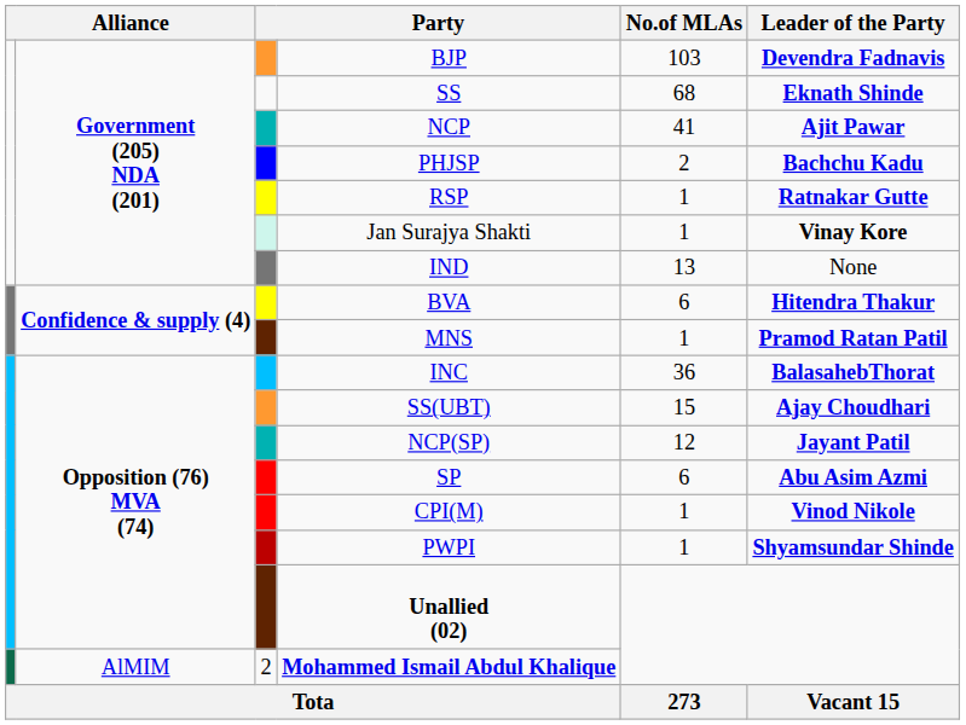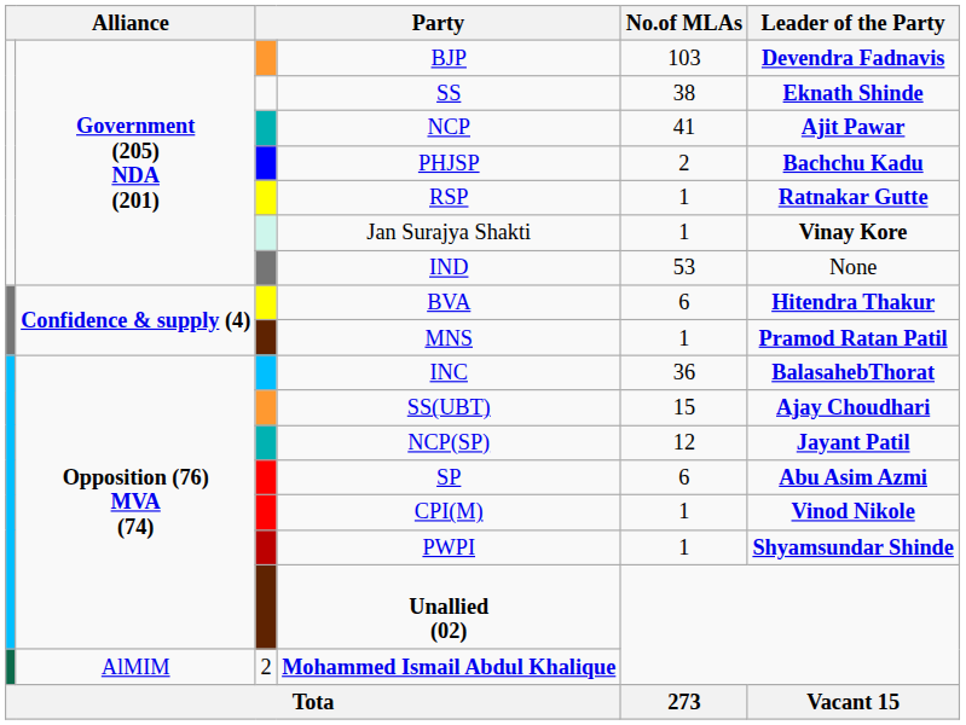 <table class="wikitable sortable" style="text-align:center;">
 <tr>
 <th colspan=2>Alliance</th>
 <th colspan="2">Party</th>
 <th>No.of MLAs</th>
 <th>Leader of the Party</th>
 </tr>
 <tr>
 <td rowspan="7" bgcolor=></td>
 <td rowspan="7"><strong><a href='#'>Government</a><br>(205)</strong><br><strong><a href='#'>NDA</a></strong><br><strong>(201)</strong></td>
 <td bgcolor=#FF99933></td>
 <td><a href='#'>BJP</a></td>
 <td>103</td>
 <td><strong><a href='#'>Devendra Fadnavis</a></strong></td>
 </tr>
 <tr>
 <td bgcolor=></td>
 <td><a href='#'>SS</a></td>
-<td>68</td>
+<td>38</td>
 <td><strong><a href='#'>Eknath Shinde</a></strong></td>
 </tr>
 <tr>
 <td bgcolor=#00B2B2></td>
 <td><a href='#'>NCP</a></td>
 <td>41</td>
 <td><strong><a href='#'>Ajit Pawar</a></strong></td>
 </tr>
 <tr>
 <td bgcolor=#0000FF></td>
 <td><a href='#'>PHJSP</a></td>
 <td>2</td>
 <td><strong><a href='#'>Bachchu Kadu</a></strong></td>
 </tr>
 <tr>
 <td bgcolor=#FFFF00></td>
 <td><a href='#'>RSP</a></td>
 <td>1</td>
 <td><strong><a href='#'>Ratnakar Gutte</a></strong></td>
 </tr>
 <tr>
 <td bgcolor=#CEF6EC></td>
 <td>Jan Surajya Shakti</td>
 <td>1</td>
 <td><strong>Vinay Kore</strong></td>
 </tr>
 <tr>
 <td bgcolor=#757575></td>
 <td><a href='#'>IND</a></td>
-<td>13</td>
+<td>53</td>
 <td>None</td>
 </tr>
 <tr>
 <td rowspan="2" bgcolor=757575></td>
 <td rowspan="2"><strong><a href='#'>Confidence & supply</a> (4)</strong></td>
 <td bgcolor=#FFFF00></td>
 <td><a href='#'>BVA</a></td>
 <td>6</td>
 <td><strong><a href='#'>Hitendra Thakur</a></strong></td>
 </tr>
 <tr>
 <td bgcolor=#5F2301></td>
 <td><a href='#'>MNS</a></td>
 <td>1</td>
 <td><strong><a href='#'>Pramod Ratan Patil</a></strong></td>
 </tr>
 <tr>
 <td rowspan="7" bgcolor="00BFFF"></td>
 <td rowspan="7"><strong>Opposition (76)</strong><br><strong><a href='#'>MVA</a></strong><br><strong>(74)</strong></td>
 <td bgcolor=#00BFFF></td>
 <td><a href='#'>INC</a></td>
 <td>36</td>
 <td><strong><a href='#'>BalasahebThorat</a></strong></td>
 </tr>
 <tr>
 <td bgcolor=#FF99933></td>
 <td><a href='#'>SS(UBT)</a></td>
 <td>15</td>
 <td><strong><a href='#'>Ajay Choudhari</a></strong></td>
 </tr>
 <tr>
 <td bgcolor="#00B2B2"></td>
 <td><a href='#'>NCP(SP)</a></td>
 <td>12</td>
 <td><strong><a href='#'>Jayant Patil</a></strong></td>
 </tr>
 <tr>
 <td bgcolor=#FF0000></td>
 <td><a href='#'>SP</a></td>
 <td>6</td>
 <td><strong><a href='#'>Abu Asim Azmi</a></strong></td>
 </tr>
 <tr>
 <td bgcolor="#FF0000"></td>
 <td><a href='#'>CPI(M)</a></td>
 <td>1</td>
 <td><strong><a href='#'>Vinod Nikole</a></strong></td>
 </tr>
 <tr>
 <td bgcolor="#BC0000"></td>
 <td><a href='#'>PWPI</a></td>
 <td>1</td>
 <td><strong><a href='#'>Shyamsundar Shinde</a></strong></td>
 </tr>
 <tr>
 <td rowspan="1" bgcolor=#5F2301></td>
 <td rowspan="1"><br><strong>Unallied</strong><br><strong>(02)</strong></td>
 </tr>
 <tr>
 <td bgcolor=#0C6B4B></td>
 <td><a href='#'>AlMIM</a></td>
 <td>2</td>
 <td><strong><a href='#'>Mohammed Ismail Abdul Khalique</a></strong></td>
 </tr>
 <tr>
 <th colspan="4">Tota</th>
 <th>273</th>
 <th>Vacant 15</th>
 </tr>
 </table>
